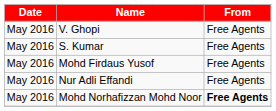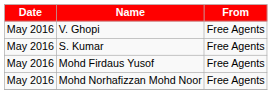 <table class="wikitable sortable">
 <tr>
 <th style="background:red; color:white;">Date</th>
 <th style="background:red; color:white;">Name</th>
 <th style="background:red; color:white;">From</th>
 </tr>
 <tr>
 <td>May 2016</td>
 <td> V. Ghopi</td>
 <td>Free Agents</td>
 </tr>
 <tr>
 <td>May 2016</td>
 <td> S. Kumar</td>
 <td>Free Agents</td>
 </tr>
 <tr>
 <td>May 2016</td>
 <td> Mohd Firdaus Yusof</td>
 <td>Free Agents</td>
 </tr>
 <tr>
 <td>May 2016</td>
-<td> Nur Adli Effandi</td>
+<td> Mohd Norhafizzan Mohd Noor</td>
 <td>Free Agents</td>
-</tr>
-<tr>
-<td>May 2016</td>
-<td> Mohd Norhafizzan Mohd Noor</td>
-<td><strong>Free Agents</strong></td>
 </tr>
 <tr>
 </tr>
 </table>
